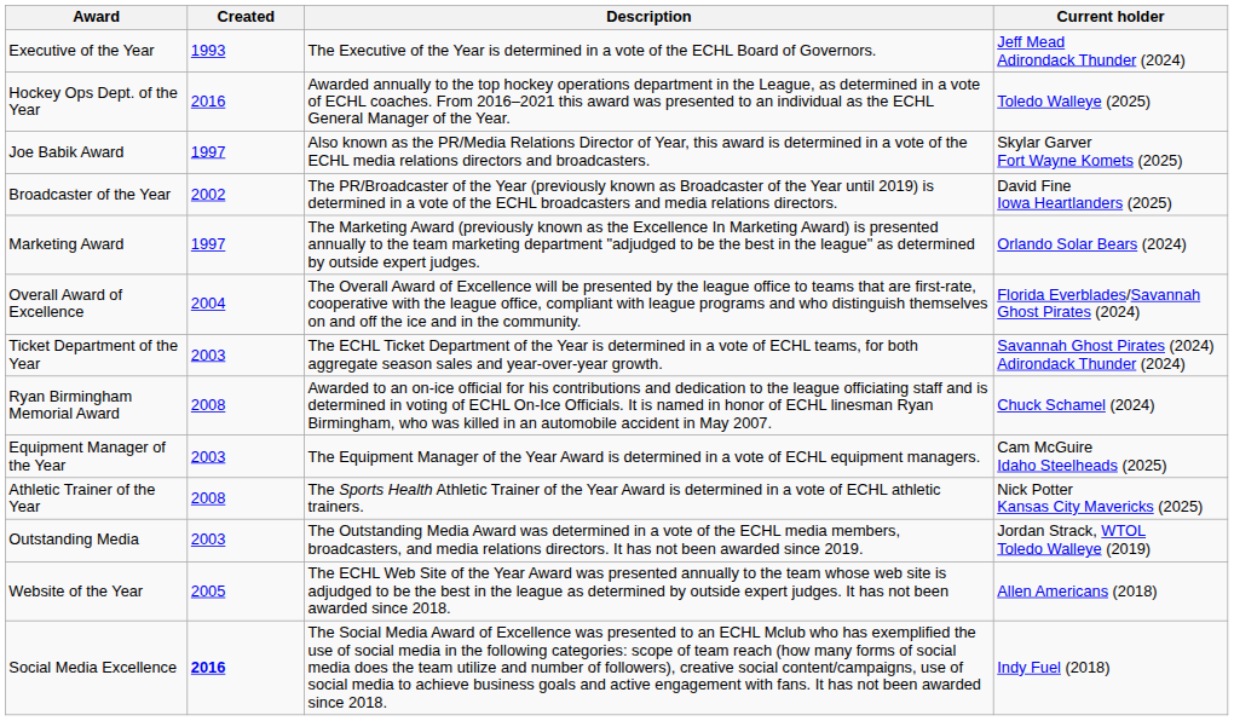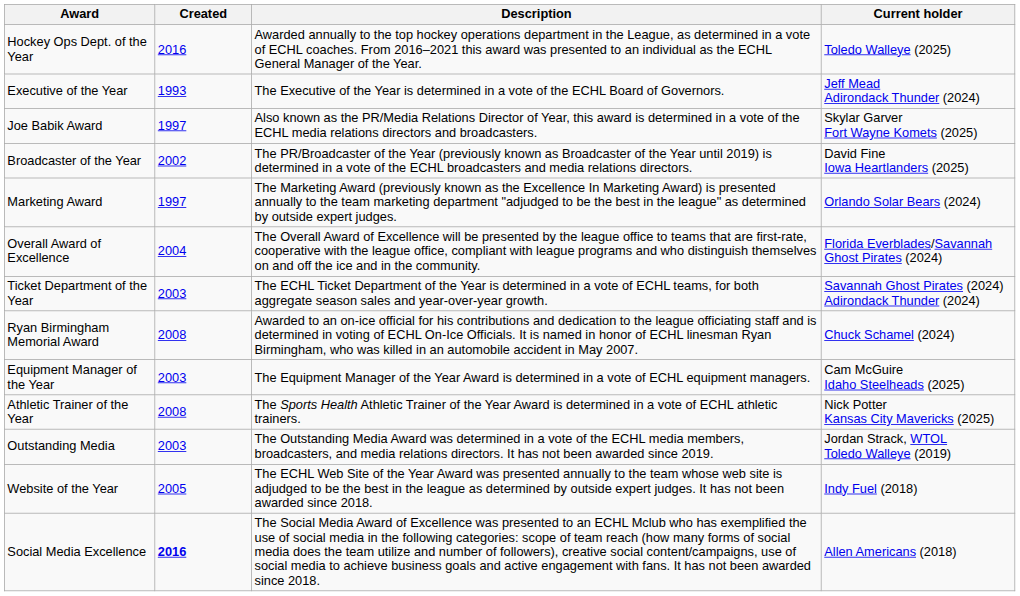 <table class="wikitable sortable" width="100%">
 <tr>
 <th width="14%"><strong>Award</strong></th>
 <th width="9%"><strong>Created</strong></th>
 <th width="53%"  class="unsortable"><strong>Description</strong></th>
 <th width="18%"><strong>Current holder</strong></th>
 </tr>
 <tr>
+<td>Hockey Ops Dept. of the Year</td>
+<td><a href='#'>2016</a></td>
+<td>Awarded annually to the top hockey operations department in the League, as determined in a vote of ECHL coaches. From 2016–2021 this award was presented to an individual as the ECHL General Manager of the Year.</td>
+<td><a href='#'>Toledo Walleye</a> (2025)</td>
+</tr>
+<tr>
 <td>Executive of the Year</td>
 <td><a href='#'>1993</a></td>
 <td>The Executive of the Year is determined in a vote of the ECHL Board of Governors.</td>
 <td><a href='#'>Jeff Mead</a><br><a href='#'>Adirondack Thunder</a> (2024)</td>
-</tr>
-<tr>
-<td>Hockey Ops Dept. of the Year</td>
-<td><a href='#'>2016</a></td>
-<td>Awarded annually to the top hockey operations department in the League, as determined in a vote of ECHL coaches. From 2016–2021 this award was presented to an individual as the ECHL General Manager of the Year.</td>
-<td><a href='#'>Toledo Walleye</a> (2025)</td>
 </tr>
 <tr>
 <td>Joe Babik Award</td>
 <td><a href='#'>1997</a></td>
 <td>Also known as the PR/Media Relations Director of Year, this award is determined in a vote of the ECHL media relations directors and broadcasters.</td>
 <td>Skylar Garver<br><a href='#'>Fort Wayne Komets</a> (2025)</td>
 </tr>
 <tr>
 <td>Broadcaster of the Year</td>
 <td><a href='#'>2002</a></td>
 <td>The PR/Broadcaster of the Year (previously known as Broadcaster of the Year until 2019) is determined in a vote of the ECHL broadcasters and media relations directors.</td>
 <td>David Fine<br><a href='#'>Iowa Heartlanders</a> (2025)</td>
 </tr>
 <tr>
 <td>Marketing Award</td>
 <td><a href='#'>1997</a></td>
 <td>The Marketing Award (previously known as the Excellence In Marketing Award) is presented annually to the team marketing department "adjudged to be the best in the league" as determined by outside expert judges.</td>
 <td><a href='#'>Orlando Solar Bears</a> (2024)</td>
 </tr>
 <tr>
 <td>Overall Award of Excellence</td>
 <td><a href='#'>2004</a></td>
 <td>The Overall Award of Excellence will be presented by the league office to teams that are  first-rate, cooperative with the league office, compliant with league programs and who distinguish themselves on and off the ice and in the community.</td>
 <td><a href='#'>Florida Everblades</a>/<a href='#'>Savannah Ghost Pirates</a> (2024)</td>
 </tr>
 <tr>
 <td>Ticket Department of the Year</td>
 <td><a href='#'>2003</a></td>
 <td>The ECHL Ticket Department of the Year is determined in a vote of ECHL teams, for both aggregate season sales and year-over-year growth.</td>
 <td><a href='#'>Savannah Ghost Pirates</a>  (2024)<br><a href='#'>Adirondack Thunder</a>  (2024)</td>
 </tr>
 <tr>
 <td>Ryan Birmingham Memorial Award</td>
 <td><a href='#'>2008</a></td>
 <td>Awarded to an on-ice official for his contributions and dedication to the league officiating staff and is determined in voting of ECHL On-Ice Officials. It is named in honor of ECHL linesman Ryan Birmingham, who was killed in an automobile accident in May 2007.</td>
 <td><a href='#'>Chuck Schamel</a> (2024)</td>
 </tr>
 <tr>
 <td>Equipment Manager of the Year</td>
 <td><a href='#'>2003</a></td>
 <td>The Equipment Manager of the Year Award is determined in a vote of ECHL equipment managers.</td>
 <td>Cam McGuire<br><a href='#'>Idaho Steelheads</a> (2025)</td>
 </tr>
 <tr>
 <td>Athletic Trainer of the Year</td>
 <td><a href='#'>2008</a></td>
 <td>The <em>Sports Health</em> Athletic Trainer of the Year Award is determined in a vote of ECHL athletic trainers.</td>
 <td>Nick Potter<br><a href='#'>Kansas City Mavericks</a> (2025)</td>
 </tr>
 <tr>
 <td>Outstanding Media</td>
 <td><a href='#'>2003</a></td>
 <td>The Outstanding Media Award was determined in a vote of the ECHL media members, broadcasters, and media relations directors. It has not been awarded since 2019.</td>
 <td>Jordan Strack, <a href='#'>WTOL</a><br><a href='#'>Toledo Walleye</a> (2019)</td>
 </tr>
 <tr>
 <td>Website of the Year</td>
 <td><a href='#'>2005</a></td>
 <td>The ECHL Web Site of the Year Award was presented annually to the team whose web site is adjudged to be the best in the league as determined by outside expert judges. It has not been awarded since 2018.</td>
-<td><a href='#'>Allen Americans</a> (2018)</td>
+<td><a href='#'>Indy Fuel</a> (2018)</td>
 </tr>
 <tr>
 <td>Social Media Excellence</td>
 <td><strong><a href='#'>2016</a></strong></td>
 <td>The Social Media Award of Excellence was presented to an ECHL Mclub who has exemplified the use of social media in the following categories: scope of team reach (how many forms of social media does the team utilize and number of followers), creative social content/campaigns, use of social media to achieve business goals and active engagement with fans. It has not been awarded since 2018.</td>
-<td><a href='#'>Indy Fuel</a> (2018)</td>
+<td><a href='#'>Allen Americans</a> (2018)</td>
 </tr>
 </table>
